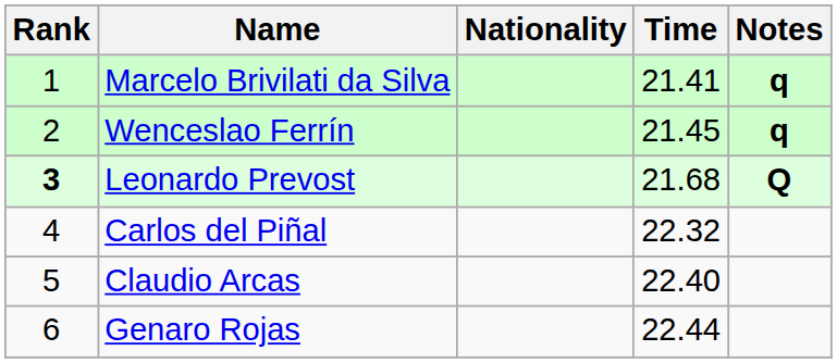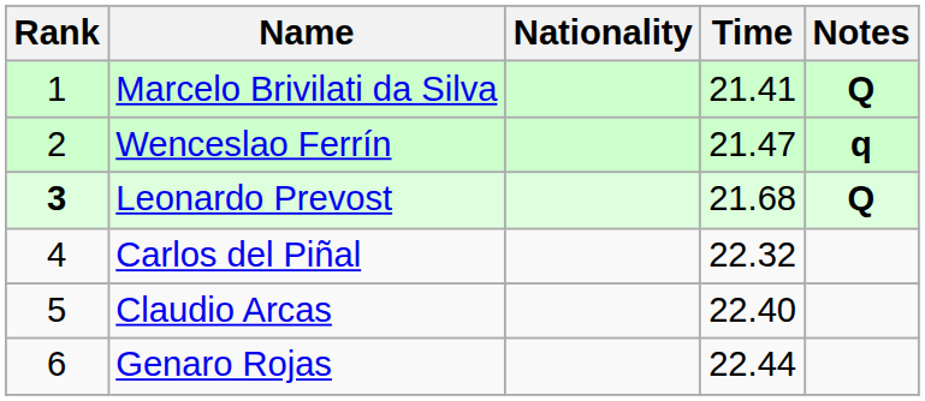 <table class="wikitable sortable" style="text-align:center">
 <tr>
 <th>Rank</th>
 <th>Name</th>
 <th>Nationality</th>
 <th>Time</th>
 <th>Notes</th>
 </tr>
 <tr bgcolor=ccffcc>
 <td align=center>1</td>
 <td align=left><a href='#'>Marcelo Brivilati da Silva</a></td>
 <td align=left></td>
 <td>21.41</td>
-<td><strong>q</strong></td>
+<td><strong>Q</strong></td>
 </tr>
 <tr bgcolor=ccffcc>
 <td align=center>2</td>
 <td align=left><a href='#'>Wenceslao Ferrín</a></td>
 <td align=left></td>
-<td>21.45</td>
+<td>21.47</td>
 <td><strong>q</strong></td>
 </tr>
 <tr bgcolor=ddffdd>
 <td align=center><strong>3</strong></td>
 <td align=left><a href='#'>Leonardo Prevost</a></td>
 <td align=left></td>
 <td>21.68</td>
 <td><strong>Q</strong></td>
 </tr>
 <tr>
 <td align=center>4</td>
 <td align=left><a href='#'>Carlos del Piñal</a></td>
 <td align=left></td>
 <td>22.32</td>
 <td></td>
 </tr>
 <tr>
 <td align=center>5</td>
 <td align=left><a href='#'>Claudio Arcas</a></td>
 <td align=left></td>
 <td>22.40</td>
 <td></td>
 </tr>
 <tr>
 <td align=center>6</td>
 <td align=left><a href='#'>Genaro Rojas</a></td>
 <td align=left></td>
 <td>22.44</td>
 <td></td>
 </tr>
 </table>
